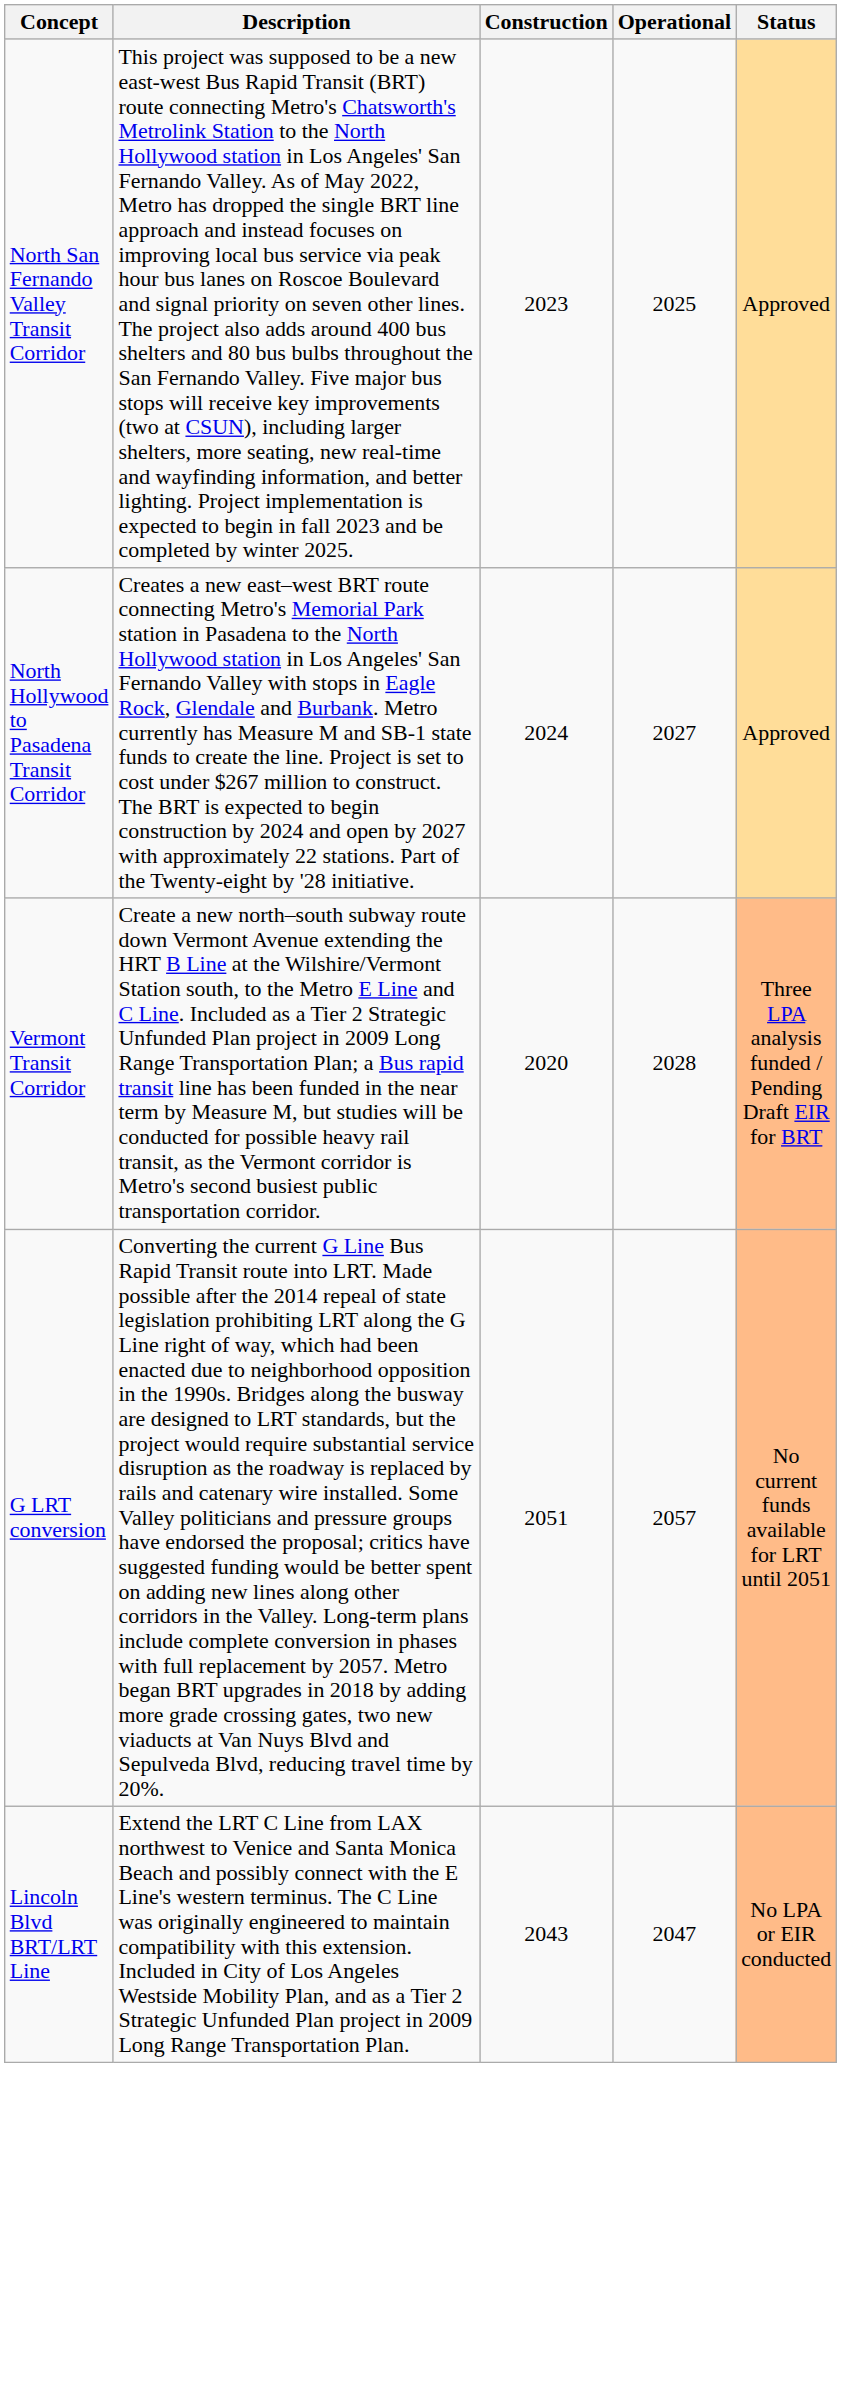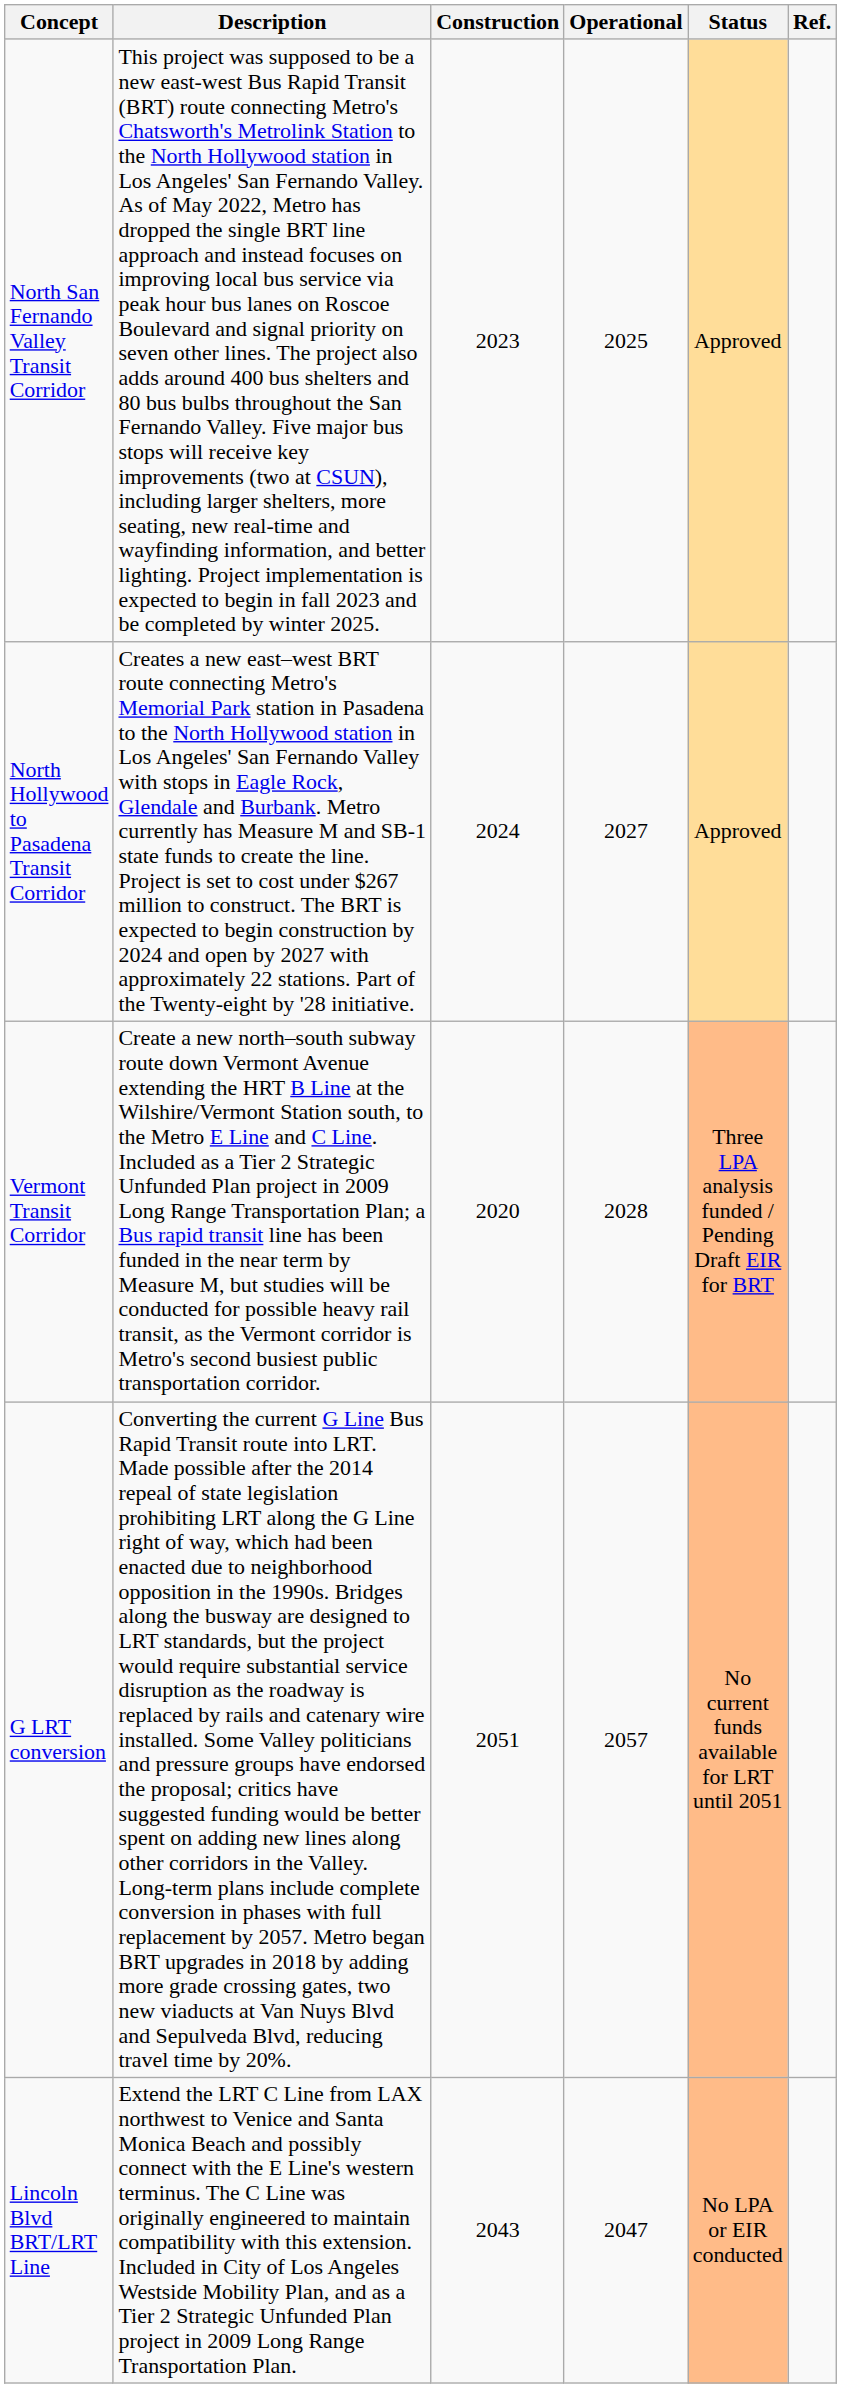 <table class="wikitable">
 <tr>
 <th scope="col" style="width:5%;">Concept</th>
 <th scope="col" style="width:75%;">Description</th>
 <th scope="col" style="width:5%;">Construction</th>
 <th scope="col" style="width:5%;">Operational</th>
 <th scope="col" style="width:5%;">Status</th>
+<th scope="col" style="width:5%;">Ref.</th>
 </tr>
 <tr>
 <td><a href='#'>North San Fernando Valley Transit Corridor</a></td>
 <td>This project was supposed to be a new east-west Bus Rapid Transit (BRT) route connecting Metro's <a href='#'>Chatsworth's Metrolink Station</a> to the <a href='#'>North Hollywood station</a> in Los Angeles' San Fernando Valley. As of May 2022, Metro has dropped the single BRT line approach and instead focuses on improving local bus service via peak hour bus lanes on Roscoe Boulevard and signal priority on seven other lines. The project also adds around 400 bus shelters and 80 bus bulbs throughout the San Fernando Valley. Five major bus stops will receive key improvements (two at <a href='#'>CSUN</a>), including larger shelters, more seating, new real-time and wayfinding information, and better lighting. Project implementation is expected to begin in fall 2023 and be completed by winter 2025.</td>
 <td style="text-align:center;">2023</td>
 <td style="text-align:center;">2025</td>
 <td style="text-align:center; background:#fd9;">Approved</td>
+<td></td>
 </tr>
 <tr>
 <td><a href='#'>North Hollywood to Pasadena Transit Corridor</a></td>
 <td>Creates a new east–west BRT route connecting Metro's <a href='#'>Memorial Park</a> station in Pasadena to the <a href='#'>North Hollywood station</a> in Los Angeles' San Fernando Valley with stops in <a href='#'>Eagle Rock</a>, <a href='#'>Glendale</a> and <a href='#'>Burbank</a>. Metro currently has Measure M and SB-1 state funds to create the line. Project is set to cost under $267 million to construct. The BRT is expected to begin construction by 2024 and open by 2027 with approximately 22 stations. Part of the Twenty-eight by '28 initiative.</td>
 <td style="text-align:center;">2024</td>
 <td style="text-align:center;">2027</td>
 <td style="text-align:center; background:#fd9;">Approved</td>
+<td></td>
 </tr>
 <tr>
 <td><a href='#'>Vermont Transit Corridor</a></td>
 <td>Create a new north–south subway route down Vermont Avenue extending the HRT <a href='#'>B Line</a> at the Wilshire/Vermont Station south, to the Metro <a href='#'>E Line</a> and <a href='#'>C Line</a>. Included as a Tier 2 Strategic Unfunded Plan project in 2009 Long Range Transportation Plan; a <a href='#'>Bus rapid transit</a> line has been funded in the near term by Measure M, but studies will be conducted for possible heavy rail transit, as the Vermont corridor is Metro's second busiest public transportation corridor.</td>
 <td style="text-align:center;">2020</td>
 <td style="text-align:center;">2028</td>
 <td style="text-align:center; background:#fb8;">Three <a href='#'>LPA</a> analysis funded / Pending Draft <a href='#'>EIR</a> for <a href='#'>BRT</a></td>
+<td></td>
 </tr>
 <tr>
 <td>  <a href='#'>G LRT conversion</a></td>
 <td>Converting the current <a href='#'>G Line</a> Bus Rapid Transit route into LRT. Made possible after the 2014 repeal of state legislation prohibiting LRT along the G Line right of way, which had been enacted due to neighborhood opposition in the 1990s. Bridges along the busway are designed to LRT standards, but the project would require substantial service disruption as the roadway is replaced by rails and catenary wire installed. Some Valley politicians and pressure groups have endorsed the proposal; critics have suggested funding would be better spent on adding new lines along other corridors in the Valley. Long-term plans include complete conversion in phases with full replacement by 2057. Metro began BRT upgrades in 2018 by adding more grade crossing gates, two new viaducts at Van Nuys Blvd and Sepulveda Blvd, reducing travel time by 20%.</td>
 <td style="text-align:center;">2051</td>
 <td style="text-align:center;">2057</td>
 <td style="text-align:center; background:#fb8;">No current funds available for LRT until 2051</td>
+<td></td>
 </tr>
 <tr>
 <td> <a href='#'>Lincoln Blvd BRT/LRT Line</a></td>
 <td>Extend the LRT C Line from LAX northwest to Venice and Santa Monica Beach and possibly connect with the E Line's western terminus. The C Line was originally engineered to maintain compatibility with this extension. Included in City of Los Angeles Westside Mobility Plan, and as a Tier 2 Strategic Unfunded Plan project in 2009 Long Range Transportation Plan.</td>
 <td style="text-align:center;">2043</td>
 <td style="text-align:center;">2047</td>
 <td style="text-align:center; background:#fb8;">No LPA or EIR conducted</td>
+<td></td>
 </tr>
 </table>
